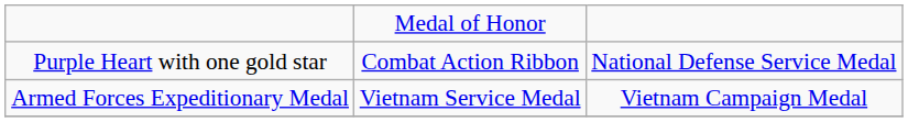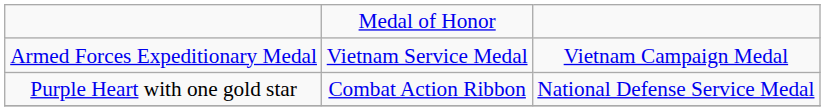 <table class="wikitable" style="margin:1em auto; text-align:center;">
 <tr>
 <td></td>
 <td><a href='#'>Medal of Honor</a></td>
 <td></td>
 </tr>
 <tr>
+<td><a href='#'>Armed Forces Expeditionary Medal</a></td>
+<td><a href='#'>Vietnam Service Medal</a></td>
+<td><a href='#'>Vietnam Campaign Medal</a></td>
+</tr>
+<tr>
 <td><a href='#'>Purple Heart</a> with one gold star</td>
 <td><a href='#'>Combat Action Ribbon</a></td>
 <td><a href='#'>National Defense Service Medal</a></td>
 </tr>
 <tr>
-<td><a href='#'>Armed Forces Expeditionary Medal</a></td>
-<td><a href='#'>Vietnam Service Medal</a></td>
-<td><a href='#'>Vietnam Campaign Medal</a></td>
-</tr>
-<tr>
 </tr>
 </table>
